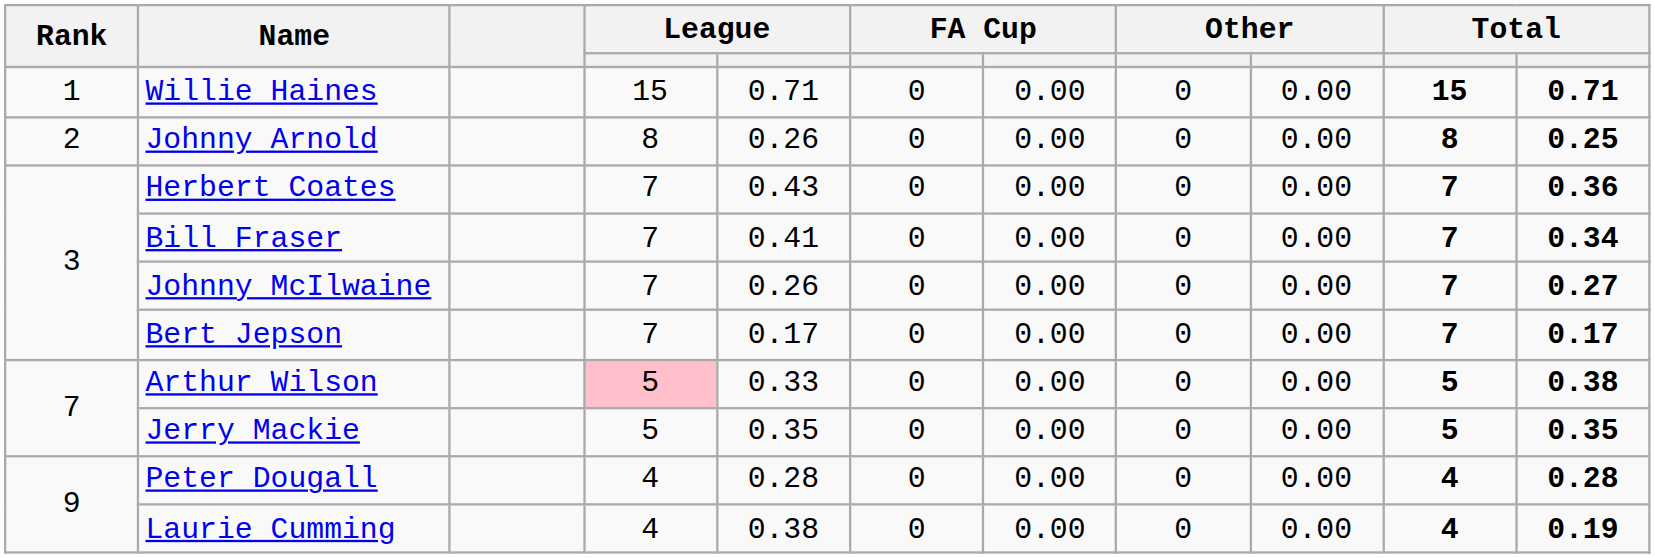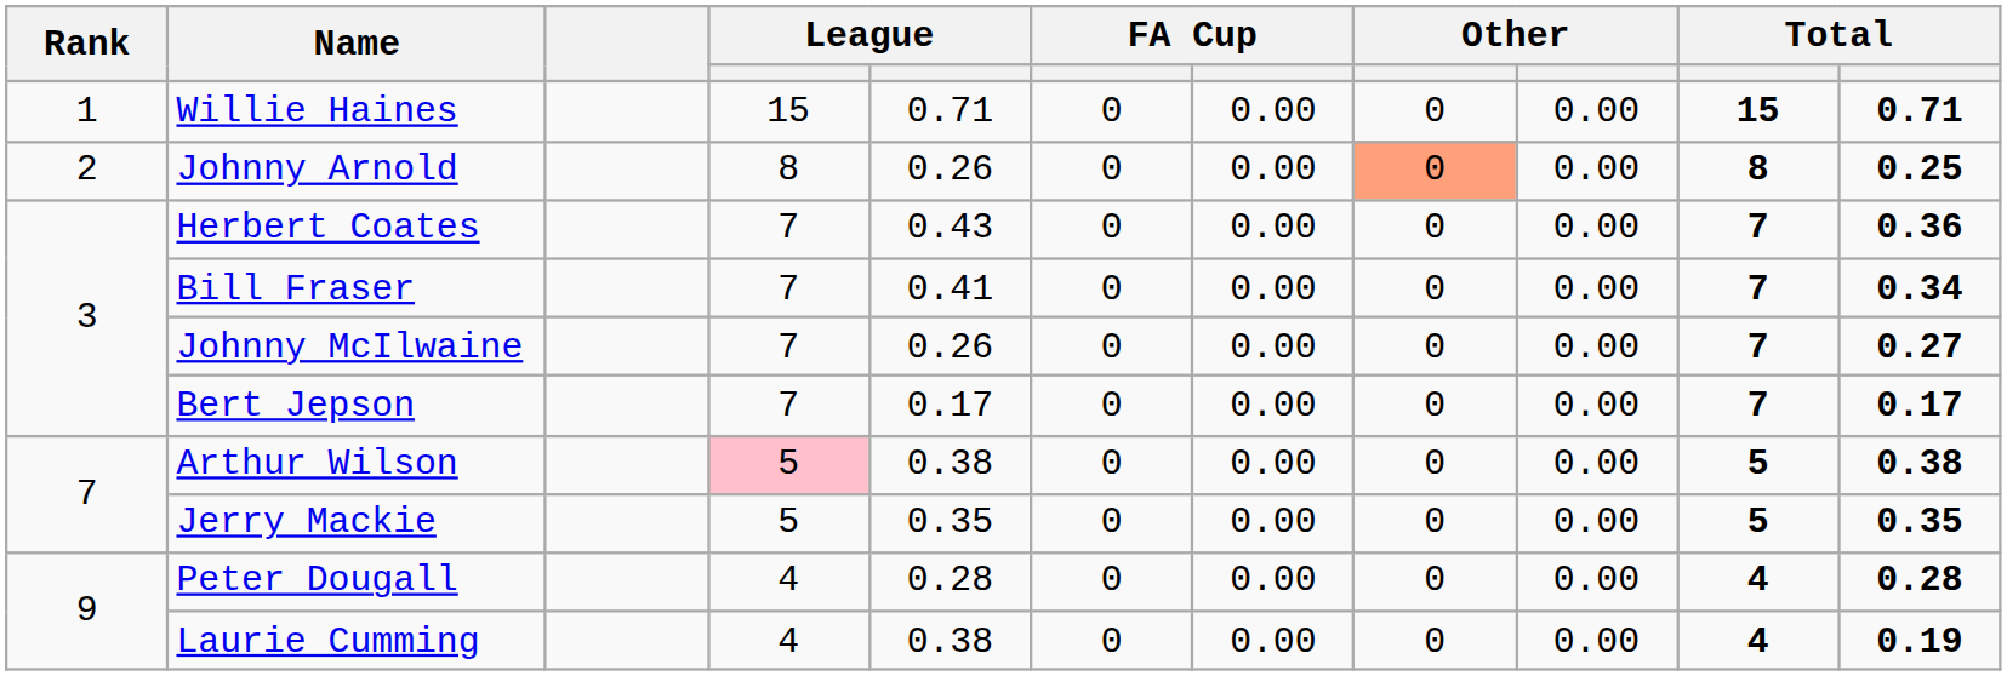 <table class="wikitable plainrowheaders" style="text-align:center;">
 <tr>
 <th scope="col" rowspan="2" style="width:4em;">Rank</th>
 <th scope="col" rowspan="2" style="width:10em;">Name</th>
 <th scope="col" rowspan="2" style="width:4em;"></th>
 <th scope="col" colspan="2">League</th>
 <th scope="col" colspan="2">FA Cup</th>
 <th scope="col" colspan="2">Other</th>
 <th scope="col" colspan="2">Total</th>
 </tr>
 <tr>
 <th scope="col" style="width:4em;"></th>
 <th scope="col" style="width:4em;"></th>
 <th scope="col" style="width:4em;"></th>
 <th scope="col" style="width:4em;"></th>
 <th scope="col" style="width:4em;"></th>
 <th scope="col" style="width:4em;"></th>
 <th scope="col" style="width:4em;"></th>
 <th scope="col" style="width:4em;"></th>
 </tr>
 <tr>
 <td>1</td>
 <td align="left"><a href='#'>Willie Haines</a></td>
 <td></td>
 <td>15</td>
 <td>0.71</td>
 <td>0</td>
 <td>0.00</td>
 <td>0</td>
 <td>0.00</td>
 <td><strong>15</strong></td>
 <td><strong>0.71</strong></td>
 </tr>
 <tr>
 <td>2</td>
 <td align="left"><a href='#'>Johnny Arnold</a></td>
 <td></td>
 <td>8</td>
 <td>0.26</td>
 <td>0</td>
 <td>0.00</td>
-<td>0</td>
+<td style="background: lightsalmon;">0</td>
 <td>0.00</td>
 <td><strong>8</strong></td>
 <td><strong>0.25</strong></td>
 </tr>
 <tr>
 <td rowspan="4">3</td>
 <td align="left"><a href='#'>Herbert Coates</a></td>
 <td></td>
 <td>7</td>
 <td>0.43</td>
 <td>0</td>
 <td>0.00</td>
 <td>0</td>
 <td>0.00</td>
 <td><strong>7</strong></td>
 <td><strong>0.36</strong></td>
 </tr>
 <tr>
 <td align="left"><a href='#'>Bill Fraser</a></td>
 <td></td>
 <td>7</td>
 <td>0.41</td>
 <td>0</td>
 <td>0.00</td>
 <td>0</td>
 <td>0.00</td>
 <td><strong>7</strong></td>
 <td><strong>0.34</strong></td>
 </tr>
 <tr>
 <td align="left"><a href='#'>Johnny McIlwaine</a></td>
 <td></td>
 <td>7</td>
 <td>0.26</td>
 <td>0</td>
 <td>0.00</td>
 <td>0</td>
 <td>0.00</td>
 <td><strong>7</strong></td>
 <td><strong>0.27</strong></td>
 </tr>
 <tr>
 <td align="left"><a href='#'>Bert Jepson</a></td>
 <td></td>
 <td>7</td>
 <td>0.17</td>
 <td>0</td>
 <td>0.00</td>
 <td>0</td>
 <td>0.00</td>
 <td><strong>7</strong></td>
 <td><strong>0.17</strong></td>
 </tr>
 <tr>
 <td rowspan="2">7</td>
 <td align="left"><a href='#'>Arthur Wilson</a></td>
 <td></td>
 <td style="background: pink;">5</td>
-<td>0.33</td>
+<td>0.38</td>
 <td>0</td>
 <td>0.00</td>
 <td>0</td>
 <td>0.00</td>
 <td><strong>5</strong></td>
 <td><strong>0.38</strong></td>
 </tr>
 <tr>
 <td align="left"><a href='#'>Jerry Mackie</a></td>
 <td></td>
 <td>5</td>
 <td>0.35</td>
 <td>0</td>
 <td>0.00</td>
 <td>0</td>
 <td>0.00</td>
 <td><strong>5</strong></td>
 <td><strong>0.35</strong></td>
 </tr>
 <tr>
 <td rowspan="2">9</td>
 <td align="left"><a href='#'>Peter Dougall</a></td>
 <td></td>
 <td>4</td>
 <td>0.28</td>
 <td>0</td>
 <td>0.00</td>
 <td>0</td>
 <td>0.00</td>
 <td><strong>4</strong></td>
 <td><strong>0.28</strong></td>
 </tr>
 <tr>
 <td align="left"><a href='#'>Laurie Cumming</a></td>
 <td></td>
 <td>4</td>
 <td>0.38</td>
 <td>0</td>
 <td>0.00</td>
 <td>0</td>
 <td>0.00</td>
 <td><strong>4</strong></td>
 <td><strong>0.19</strong></td>
 </tr>
 </table>
